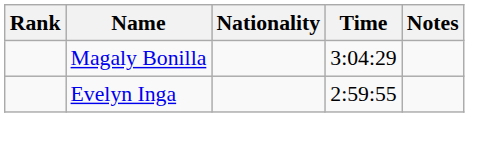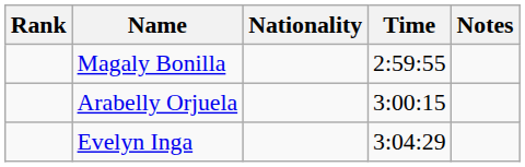 <table class="wikitable sortable" style="text-align:center;font-size:95%">
 <tr>
 <th>Rank</th>
 <th>Name</th>
 <th>Nationality</th>
 <th>Time</th>
 <th>Notes</th>
 </tr>
 <tr>
 <td></td>
 <td align=left><a href='#'>Magaly Bonilla</a></td>
 <td align=left></td>
-<td>3:04:29</td>
+<td>2:59:55</td>
+<td></td>
+</tr>
+<tr>
+<td></td>
+<td align=left><a href='#'>Arabelly Orjuela</a></td>
+<td align=left></td>
+<td>3:00:15</td>
 <td></td>
 </tr>
 <tr>
 <td></td>
 <td align=left><a href='#'>Evelyn Inga</a></td>
 <td align=left></td>
-<td>2:59:55</td>
+<td>3:04:29</td>
 <td></td>
 </tr>
 </table>
